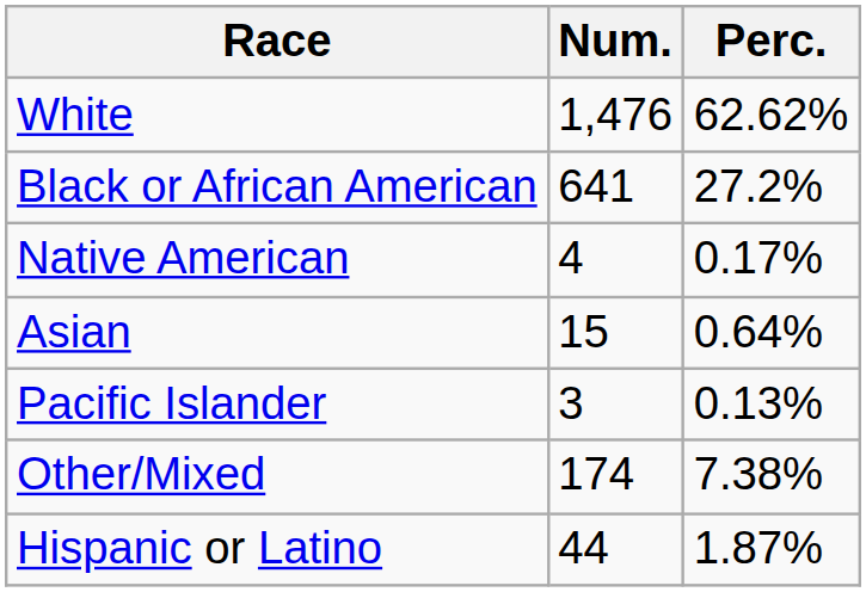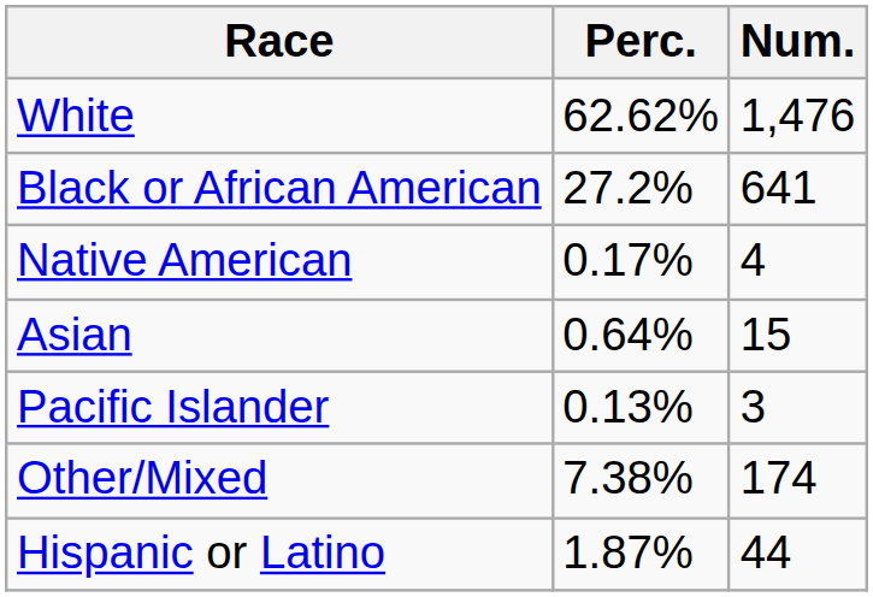 <table class="wikitable">
 <tr>
 <th>Race</th>
+<th>Perc.</th>
 <th>Num.</th>
-<th>Perc.</th>
 </tr>
 <tr>
 <td><a href='#'>White</a></td>
+<td>62.62%</td>
 <td>1,476</td>
-<td>62.62%</td>
 </tr>
 <tr>
 <td><a href='#'>Black or African American</a></td>
+<td>27.2%</td>
 <td>641</td>
-<td>27.2%</td>
 </tr>
 <tr>
 <td><a href='#'>Native American</a></td>
+<td>0.17%</td>
 <td>4</td>
-<td>0.17%</td>
 </tr>
 <tr>
 <td><a href='#'>Asian</a></td>
+<td>0.64%</td>
 <td>15</td>
-<td>0.64%</td>
 </tr>
 <tr>
 <td><a href='#'>Pacific Islander</a></td>
+<td>0.13%</td>
 <td>3</td>
-<td>0.13%</td>
 </tr>
 <tr>
 <td><a href='#'>Other/Mixed</a></td>
+<td>7.38%</td>
 <td>174</td>
-<td>7.38%</td>
 </tr>
 <tr>
 <td><a href='#'>Hispanic</a> or <a href='#'>Latino</a></td>
+<td>1.87%</td>
 <td>44</td>
-<td>1.87%</td>
 </tr>
 </table>
